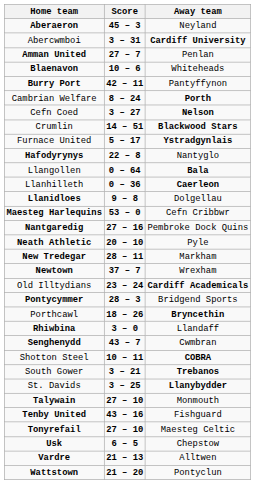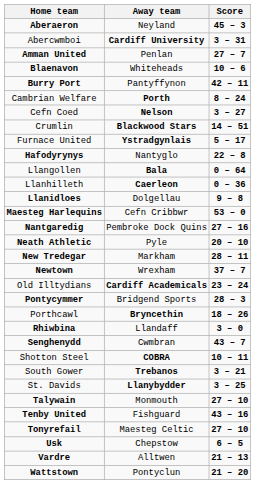 <table class="wikitable" style="text-align: center">
 <tr>
 <th>Home team</th>
+<th>Away team</th>
 <th>Score</th>
-<th>Away team</th>
 </tr>
 <tr>
 <td><strong>Aberaeron</strong></td>
+<td>Neyland</td>
 <td><strong>45 – 3</strong></td>
-<td>Neyland</td>
 </tr>
 <tr>
 <td>Abercwmboi</td>
+<td><strong>Cardiff University</strong></td>
 <td><strong>3 – 31</strong></td>
-<td><strong>Cardiff University</strong></td>
 </tr>
 <tr>
 <td><strong>Amman United</strong></td>
+<td>Penlan</td>
 <td><strong>27 – 7</strong></td>
-<td>Penlan</td>
 </tr>
 <tr>
 <td><strong>Blaenavon</strong></td>
+<td>Whiteheads</td>
 <td><strong>10 – 6</strong></td>
-<td>Whiteheads</td>
 </tr>
 <tr>
 <td><strong>Burry Port</strong></td>
+<td>Pantyffynon</td>
 <td><strong>42 – 11</strong></td>
-<td>Pantyffynon</td>
 </tr>
 <tr>
 <td>Cambrian Welfare</td>
+<td><strong>Porth</strong></td>
 <td><strong>8 – 24</strong></td>
-<td><strong>Porth</strong></td>
 </tr>
 <tr>
 <td>Cefn Coed</td>
+<td><strong>Nelson</strong></td>
 <td><strong>3 – 27</strong></td>
-<td><strong>Nelson</strong></td>
 </tr>
 <tr>
 <td>Crumlin</td>
+<td><strong>Blackwood Stars</strong></td>
 <td><strong>14 – 51</strong></td>
-<td><strong>Blackwood Stars</strong></td>
 </tr>
 <tr>
 <td>Furnace United</td>
+<td><strong>Ystradgynlais</strong></td>
 <td><strong>5 – 17</strong></td>
-<td><strong>Ystradgynlais</strong></td>
 </tr>
 <tr>
 <td><strong>Hafodyrynys</strong></td>
+<td>Nantyglo</td>
 <td><strong>22 – 8</strong></td>
-<td>Nantyglo</td>
 </tr>
 <tr>
 <td>Llangollen</td>
+<td><strong>Bala</strong></td>
 <td><strong>0 – 64</strong></td>
-<td><strong>Bala</strong></td>
 </tr>
 <tr>
 <td>Llanhilleth</td>
+<td><strong>Caerleon</strong></td>
 <td><strong>0 – 36</strong></td>
-<td><strong>Caerleon</strong></td>
 </tr>
 <tr>
 <td><strong>Llanidloes</strong></td>
+<td>Dolgellau</td>
 <td><strong>9 – 8</strong></td>
-<td>Dolgellau</td>
 </tr>
 <tr>
 <td><strong>Maesteg Harlequins</strong></td>
+<td>Cefn Cribbwr</td>
 <td><strong>53 – 0</strong></td>
-<td>Cefn Cribbwr</td>
 </tr>
 <tr>
 <td><strong>Nantgaredig</strong></td>
+<td>Pembroke Dock Quins</td>
 <td><strong>27 – 16</strong></td>
-<td>Pembroke Dock Quins</td>
 </tr>
 <tr>
 <td><strong>Neath Athletic</strong></td>
+<td>Pyle</td>
 <td><strong>20 – 10</strong></td>
-<td>Pyle</td>
 </tr>
 <tr>
 <td><strong>New Tredegar</strong></td>
+<td>Markham</td>
 <td><strong>28 – 11</strong></td>
-<td>Markham</td>
 </tr>
 <tr>
 <td><strong>Newtown</strong></td>
+<td>Wrexham</td>
 <td><strong>37 – 7</strong></td>
-<td>Wrexham</td>
 </tr>
 <tr>
 <td>Old Illtydians</td>
+<td><strong>Cardiff Academicals</strong></td>
 <td><strong>23 – 24</strong></td>
-<td><strong>Cardiff Academicals</strong></td>
 </tr>
 <tr>
 <td><strong>Pontycymmer</strong></td>
+<td>Bridgend Sports</td>
 <td><strong>28 – 3</strong></td>
-<td>Bridgend Sports</td>
 </tr>
 <tr>
 <td>Porthcawl</td>
+<td><strong>Bryncethin</strong></td>
 <td><strong>18 – 26</strong></td>
-<td><strong>Bryncethin</strong></td>
 </tr>
 <tr>
 <td><strong>Rhiwbina</strong></td>
+<td>Llandaff</td>
 <td><strong>3 – 0</strong></td>
-<td>Llandaff</td>
 </tr>
 <tr>
 <td><strong>Senghenydd</strong></td>
+<td>Cwmbran</td>
 <td><strong>43 – 7</strong></td>
-<td>Cwmbran</td>
 </tr>
 <tr>
 <td>Shotton Steel</td>
+<td><strong>COBRA</strong></td>
 <td><strong>10 – 11</strong></td>
-<td><strong>COBRA</strong></td>
 </tr>
 <tr>
 <td>South Gower</td>
+<td><strong>Trebanos</strong></td>
 <td><strong>3 – 21</strong></td>
-<td><strong>Trebanos</strong></td>
 </tr>
 <tr>
 <td>St. Davids</td>
+<td><strong>Llanybydder</strong></td>
 <td><strong>3 – 25</strong></td>
-<td><strong>Llanybydder</strong></td>
 </tr>
 <tr>
 <td><strong>Talywain</strong></td>
+<td>Monmouth</td>
 <td><strong>27 – 10</strong></td>
-<td>Monmouth</td>
 </tr>
 <tr>
 <td><strong>Tenby United</strong></td>
+<td>Fishguard</td>
 <td><strong>43 – 16</strong></td>
-<td>Fishguard</td>
 </tr>
 <tr>
 <td><strong>Tonyrefail</strong></td>
+<td>Maesteg Celtic</td>
 <td><strong>27 – 10</strong></td>
-<td>Maesteg Celtic</td>
 </tr>
 <tr>
 <td><strong>Usk</strong></td>
+<td>Chepstow</td>
 <td><strong>6 – 5</strong></td>
-<td>Chepstow</td>
 </tr>
 <tr>
 <td><strong>Vardre</strong></td>
+<td>Alltwen</td>
 <td><strong>21 – 13</strong></td>
-<td>Alltwen</td>
 </tr>
 <tr>
 <td><strong>Wattstown</strong></td>
+<td>Pontyclun</td>
 <td><strong>21 – 20</strong></td>
-<td>Pontyclun</td>
 </tr>
 </table>
